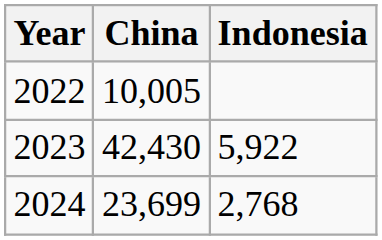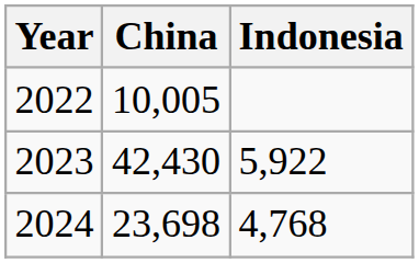 <table class="wikitable">
 <tr>
 <th>Year</th>
 <th>China</th>
 <th>Indonesia</th>
 </tr>
 <tr>
 <td>2022</td>
 <td>10,005</td>
 <td></td>
 </tr>
 <tr>
 <td>2023</td>
 <td>42,430</td>
 <td>5,922</td>
 </tr>
 <tr>
 <td>2024</td>
-<td>23,699</td>
-<td>2,768</td>
+<td>23,698</td>
+<td>4,768</td>
 </tr>
 </table>
